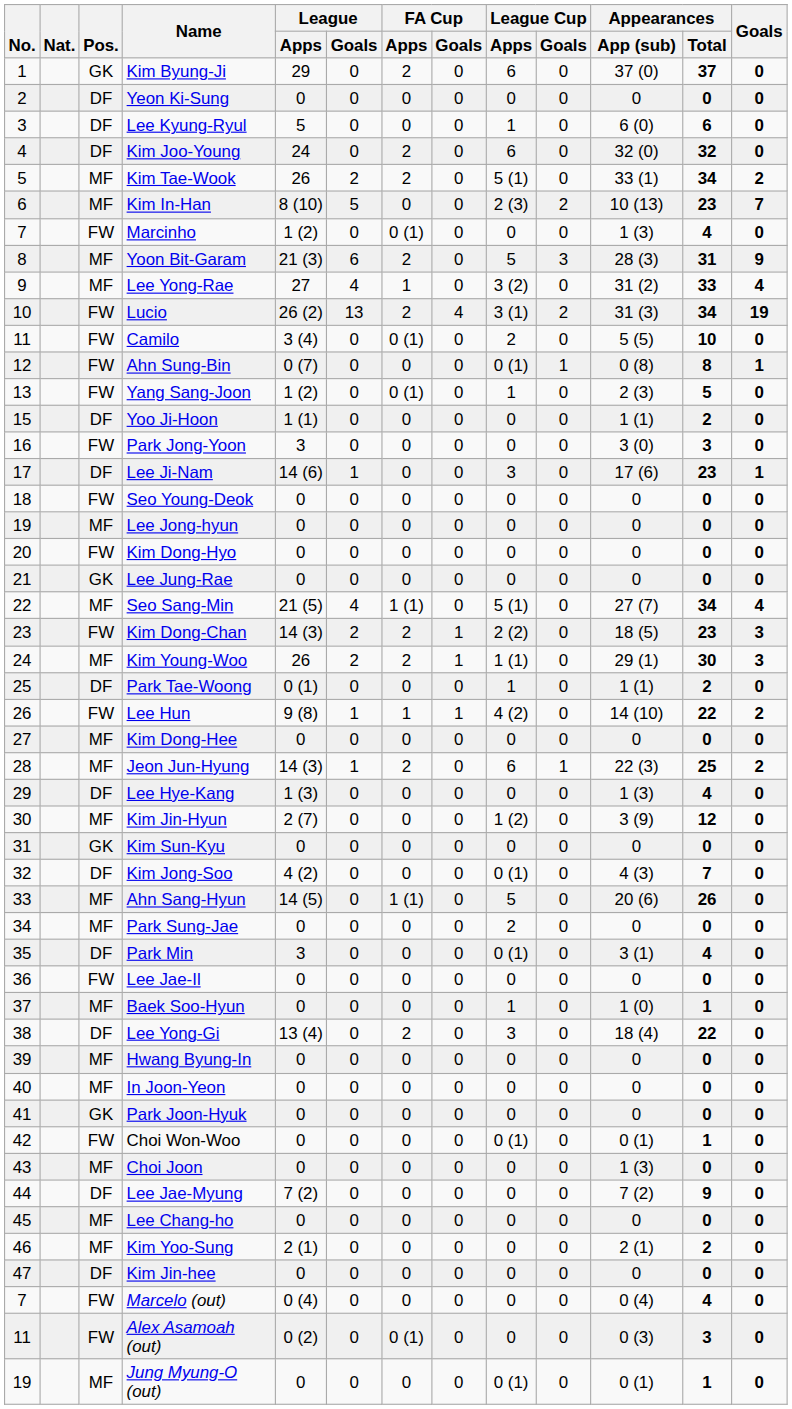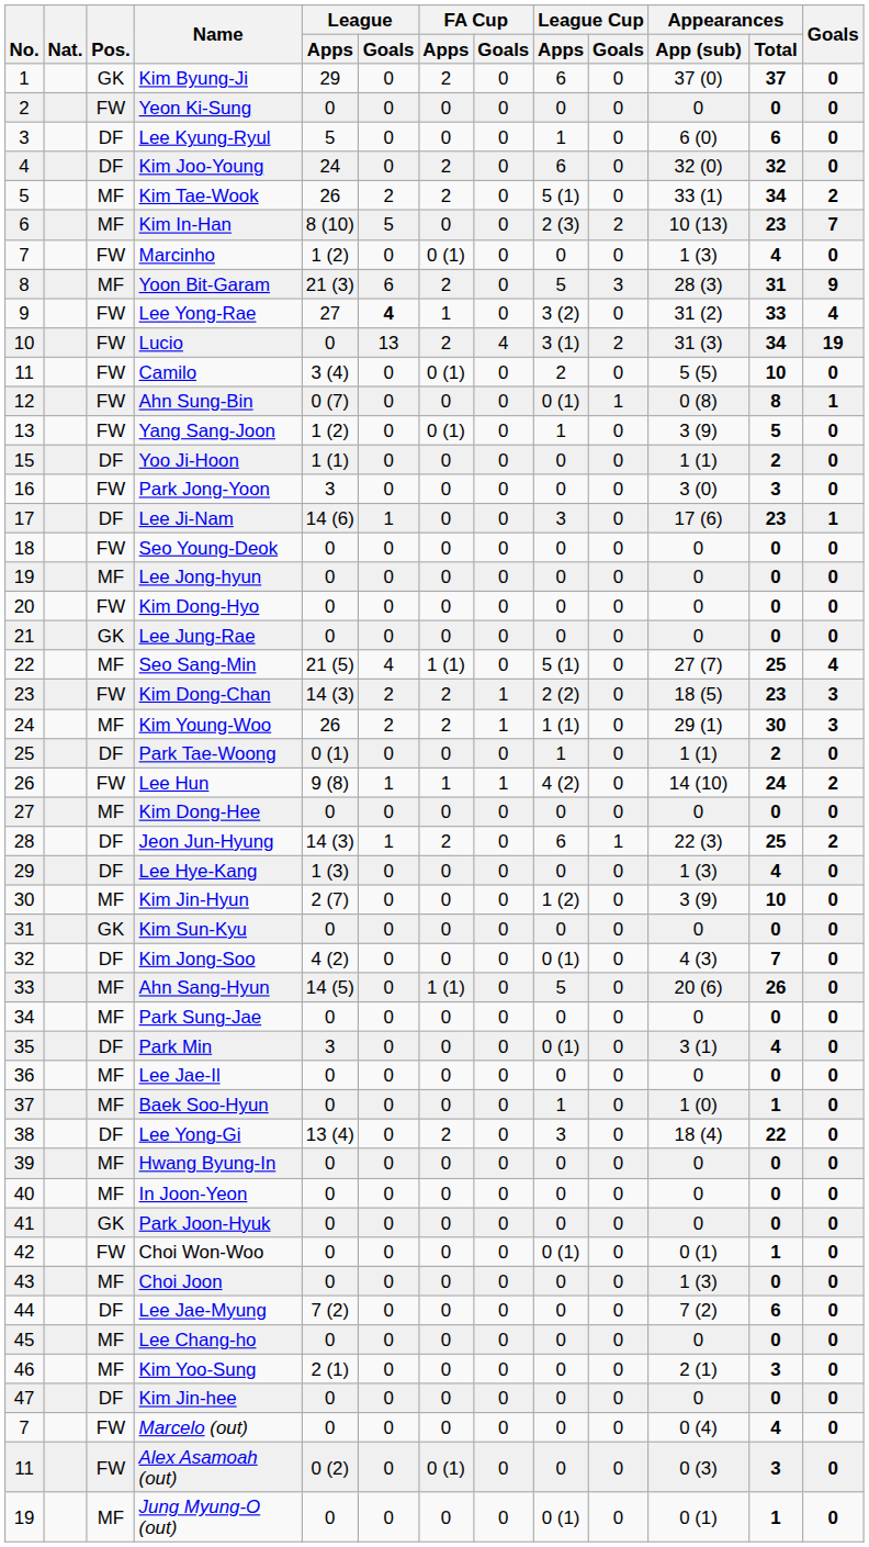 <table class="wikitable" style="font-size: 95%; text-align: center;">
 <tr>
 <th rowspan="2" style="vertical-align:bottom;">No.</th>
 <th rowspan="2" style="vertical-align:bottom;">Nat.</th>
 <th rowspan="2" style="vertical-align:bottom;">Pos.</th>
 <th rowspan="2" style="width:130px;">Name</th>
 <th colspan="2" style="width:80px;">League</th>
 <th colspan="2" style="width:80px;">FA Cup</th>
 <th colspan="2" style="width:80px;">League Cup</th>
 <th colspan="2" style="width:120px;">Appearances</th>
 <th rowspan="2" style="width:40px;">Goals</th>
 </tr>
 <tr>
 <th>Apps</th>
 <th>Goals</th>
 <th>Apps</th>
 <th>Goals</th>
 <th>Apps</th>
 <th>Goals</th>
 <th>App (sub)</th>
 <th>Total</th>
 </tr>
 <tr>
 <td>1</td>
 <td></td>
 <td>GK</td>
 <td align="left"><a href='#'>Kim Byung-Ji</a></td>
 <td>29</td>
 <td>0</td>
 <td>2</td>
 <td>0</td>
 <td>6</td>
 <td>0</td>
 <td>37 (0)</td>
 <td><strong>37</strong></td>
 <td><strong>0</strong></td>
 </tr>
 <tr style="background:#f0f0f0;">
 <td>2</td>
 <td></td>
-<td>DF</td>
+<td>FW</td>
 <td align="left"><a href='#'>Yeon Ki-Sung</a></td>
 <td>0</td>
 <td>0</td>
 <td>0</td>
 <td>0</td>
 <td>0</td>
 <td>0</td>
 <td>0</td>
 <td><strong>0</strong></td>
 <td><strong>0</strong></td>
 </tr>
 <tr>
 <td>3</td>
 <td></td>
 <td>DF</td>
 <td align="left"><a href='#'>Lee Kyung-Ryul</a></td>
 <td>5</td>
 <td>0</td>
 <td>0</td>
 <td>0</td>
 <td>1</td>
 <td>0</td>
 <td>6 (0)</td>
 <td><strong>6</strong></td>
 <td><strong>0</strong></td>
 </tr>
 <tr style="background:#f0f0f0;">
 <td>4</td>
 <td></td>
 <td>DF</td>
 <td align="left"><a href='#'>Kim Joo-Young</a></td>
 <td>24</td>
 <td>0</td>
 <td>2</td>
 <td>0</td>
 <td>6</td>
 <td>0</td>
 <td>32 (0)</td>
 <td><strong>32</strong></td>
 <td><strong>0</strong></td>
 </tr>
 <tr>
 <td>5</td>
 <td></td>
 <td>MF</td>
 <td align="left"><a href='#'>Kim Tae-Wook</a></td>
 <td>26</td>
 <td>2</td>
 <td>2</td>
 <td>0</td>
 <td>5 (1)</td>
 <td>0</td>
 <td>33 (1)</td>
 <td><strong>34</strong></td>
 <td><strong>2</strong></td>
 </tr>
 <tr style="background:#f0f0f0;">
 <td>6</td>
 <td></td>
 <td>MF</td>
 <td align="left"><a href='#'>Kim In-Han</a></td>
 <td>8 (10)</td>
 <td>5</td>
 <td>0</td>
 <td>0</td>
 <td>2 (3)</td>
 <td>2</td>
 <td>10 (13)</td>
 <td><strong>23</strong></td>
 <td><strong>7</strong></td>
 </tr>
 <tr>
 <td>7</td>
 <td></td>
 <td>FW</td>
 <td align="left"><a href='#'>Marcinho</a></td>
 <td>1 (2)</td>
 <td>0</td>
 <td>0 (1)</td>
 <td>0</td>
 <td>0</td>
 <td>0</td>
 <td>1 (3)</td>
 <td><strong>4</strong></td>
 <td><strong>0</strong></td>
 </tr>
 <tr style="background:#f0f0f0;">
 <td>8</td>
 <td></td>
 <td>MF</td>
 <td align="left"><a href='#'>Yoon Bit-Garam</a></td>
 <td>21 (3)</td>
 <td>6</td>
 <td>2</td>
 <td>0</td>
 <td>5</td>
 <td>3</td>
 <td>28 (3)</td>
 <td><strong>31</strong></td>
 <td><strong>9</strong></td>
 </tr>
 <tr>
 <td>9</td>
 <td></td>
-<td>MF</td>
+<td>FW</td>
 <td align="left"><a href='#'>Lee Yong-Rae</a></td>
 <td>27</td>
-<td>4</td>
+<td><strong>4</strong></td>
 <td>1</td>
 <td>0</td>
 <td>3 (2)</td>
 <td>0</td>
 <td>31 (2)</td>
 <td><strong>33</strong></td>
 <td><strong>4</strong></td>
 </tr>
 <tr style="background:#f0f0f0;">
 <td>10</td>
 <td></td>
 <td>FW</td>
 <td align="left"><a href='#'>Lucio</a></td>
-<td>26 (2)</td>
+<td>0</td>
 <td>13</td>
 <td>2</td>
 <td>4</td>
 <td>3 (1)</td>
 <td>2</td>
 <td>31 (3)</td>
 <td><strong>34</strong></td>
 <td><strong>19</strong></td>
 </tr>
 <tr>
 <td>11</td>
 <td></td>
 <td>FW</td>
 <td align="left"><a href='#'>Camilo</a></td>
 <td>3 (4)</td>
 <td>0</td>
 <td>0 (1)</td>
 <td>0</td>
 <td>2</td>
 <td>0</td>
 <td>5 (5)</td>
 <td><strong>10</strong></td>
 <td><strong>0</strong></td>
 </tr>
 <tr style="background:#f0f0f0;">
 <td>12</td>
 <td></td>
 <td>FW</td>
 <td align="left"><a href='#'>Ahn Sung-Bin</a></td>
 <td>0 (7)</td>
 <td>0</td>
 <td>0</td>
 <td>0</td>
 <td>0 (1)</td>
 <td>1</td>
 <td>0 (8)</td>
 <td><strong>8</strong></td>
 <td><strong>1</strong></td>
 </tr>
 <tr>
 <td>13</td>
 <td></td>
 <td>FW</td>
 <td align="left"><a href='#'>Yang Sang-Joon</a></td>
 <td>1 (2)</td>
 <td>0</td>
 <td>0 (1)</td>
 <td>0</td>
 <td>1</td>
 <td>0</td>
-<td>2 (3)</td>
+<td>3 (9)</td>
 <td><strong>5</strong></td>
 <td><strong>0</strong></td>
 </tr>
 <tr style="background:#f0f0f0;">
 <td>15</td>
 <td></td>
 <td>DF</td>
 <td align="left"><a href='#'>Yoo Ji-Hoon</a></td>
 <td>1 (1)</td>
 <td>0</td>
 <td>0</td>
 <td>0</td>
 <td>0</td>
 <td>0</td>
 <td>1 (1)</td>
 <td><strong>2</strong></td>
 <td><strong>0</strong></td>
 </tr>
 <tr>
 <td>16</td>
 <td></td>
 <td>FW</td>
 <td align="left"><a href='#'>Park Jong-Yoon</a></td>
 <td>3</td>
 <td>0</td>
 <td>0</td>
 <td>0</td>
 <td>0</td>
 <td>0</td>
 <td>3 (0)</td>
 <td><strong>3</strong></td>
 <td><strong>0</strong></td>
 </tr>
 <tr style="background:#f0f0f0;">
 <td>17</td>
 <td></td>
 <td>DF</td>
 <td align="left"><a href='#'>Lee Ji-Nam</a></td>
 <td>14 (6)</td>
 <td>1</td>
 <td>0</td>
 <td>0</td>
 <td>3</td>
 <td>0</td>
 <td>17 (6)</td>
 <td><strong>23</strong></td>
 <td><strong>1</strong></td>
 </tr>
 <tr>
 <td>18</td>
 <td></td>
 <td>FW</td>
 <td align="left"><a href='#'>Seo Young-Deok</a></td>
 <td>0</td>
 <td>0</td>
 <td>0</td>
 <td>0</td>
 <td>0</td>
 <td>0</td>
 <td>0</td>
 <td><strong>0</strong></td>
 <td><strong>0</strong></td>
 </tr>
 <tr style="background:#f0f0f0;">
 <td>19</td>
 <td></td>
 <td>MF</td>
 <td align="left"><a href='#'>Lee Jong-hyun</a></td>
 <td>0</td>
 <td>0</td>
 <td>0</td>
 <td>0</td>
 <td>0</td>
 <td>0</td>
 <td>0</td>
 <td><strong>0</strong></td>
 <td><strong>0</strong></td>
 </tr>
 <tr>
 <td>20</td>
 <td></td>
 <td>FW</td>
 <td align="left"><a href='#'>Kim Dong-Hyo</a></td>
 <td>0</td>
 <td>0</td>
 <td>0</td>
 <td>0</td>
 <td>0</td>
 <td>0</td>
 <td>0</td>
 <td><strong>0</strong></td>
 <td><strong>0</strong></td>
 </tr>
 <tr style="background:#f0f0f0;">
 <td>21</td>
 <td></td>
 <td>GK</td>
 <td align="left"><a href='#'>Lee Jung-Rae</a></td>
 <td>0</td>
 <td>0</td>
 <td>0</td>
 <td>0</td>
 <td>0</td>
 <td>0</td>
 <td>0</td>
 <td><strong>0</strong></td>
 <td><strong>0</strong></td>
 </tr>
 <tr>
 <td>22</td>
 <td></td>
 <td>MF</td>
 <td align="left"><a href='#'>Seo Sang-Min</a></td>
 <td>21 (5)</td>
 <td>4</td>
 <td>1 (1)</td>
 <td>0</td>
 <td>5 (1)</td>
 <td>0</td>
 <td>27 (7)</td>
-<td><strong>34</strong></td>
+<td><strong>25</strong></td>
 <td><strong>4</strong></td>
 </tr>
 <tr style="background:#f0f0f0;">
 <td>23</td>
 <td></td>
 <td>FW</td>
 <td align="left"><a href='#'>Kim Dong-Chan</a></td>
 <td>14 (3)</td>
 <td>2</td>
 <td>2</td>
 <td>1</td>
 <td>2 (2)</td>
 <td>0</td>
 <td>18 (5)</td>
 <td><strong>23</strong></td>
 <td><strong>3</strong></td>
 </tr>
 <tr>
 <td>24</td>
 <td></td>
 <td>MF</td>
 <td align="left"><a href='#'>Kim Young-Woo</a></td>
 <td>26</td>
 <td>2</td>
 <td>2</td>
 <td>1</td>
 <td>1 (1)</td>
 <td>0</td>
 <td>29 (1)</td>
 <td><strong>30</strong></td>
 <td><strong>3</strong></td>
 </tr>
 <tr style="background:#f0f0f0;">
 <td>25</td>
 <td></td>
 <td>DF</td>
 <td align="left"><a href='#'>Park Tae-Woong</a></td>
 <td>0 (1)</td>
 <td>0</td>
 <td>0</td>
 <td>0</td>
 <td>1</td>
 <td>0</td>
 <td>1 (1)</td>
 <td><strong>2</strong></td>
 <td><strong>0</strong></td>
 </tr>
 <tr>
 <td>26</td>
 <td></td>
 <td>FW</td>
 <td align="left"><a href='#'>Lee Hun</a></td>
 <td>9 (8)</td>
 <td>1</td>
 <td>1</td>
 <td>1</td>
 <td>4 (2)</td>
 <td>0</td>
 <td>14 (10)</td>
-<td><strong>22</strong></td>
+<td><strong>24</strong></td>
 <td><strong>2</strong></td>
 </tr>
 <tr style="background:#f0f0f0;">
 <td>27</td>
 <td></td>
 <td>MF</td>
 <td align="left"><a href='#'>Kim Dong-Hee</a></td>
 <td>0</td>
 <td>0</td>
 <td>0</td>
 <td>0</td>
 <td>0</td>
 <td>0</td>
 <td>0</td>
 <td><strong>0</strong></td>
 <td><strong>0</strong></td>
 </tr>
 <tr>
 <td>28</td>
 <td></td>
-<td>MF</td>
+<td>DF</td>
 <td align="left"><a href='#'>Jeon Jun-Hyung</a></td>
 <td>14 (3)</td>
 <td>1</td>
 <td>2</td>
 <td>0</td>
 <td>6</td>
 <td>1</td>
 <td>22 (3)</td>
 <td><strong>25</strong></td>
 <td><strong>2</strong></td>
 </tr>
 <tr style="background:#f0f0f0;">
 <td>29</td>
 <td></td>
 <td>DF</td>
 <td align="left"><a href='#'>Lee Hye-Kang</a></td>
 <td>1 (3)</td>
 <td>0</td>
 <td>0</td>
 <td>0</td>
 <td>0</td>
 <td>0</td>
 <td>1 (3)</td>
 <td><strong>4</strong></td>
 <td><strong>0</strong></td>
 </tr>
 <tr>
 <td>30</td>
 <td></td>
 <td>MF</td>
 <td align="left"><a href='#'>Kim Jin-Hyun</a></td>
 <td>2 (7)</td>
 <td>0</td>
 <td>0</td>
 <td>0</td>
 <td>1 (2)</td>
 <td>0</td>
 <td>3 (9)</td>
-<td><strong>12</strong></td>
+<td><strong>10</strong></td>
 <td><strong>0</strong></td>
 </tr>
 <tr style="background:#f0f0f0;">
 <td>31</td>
 <td></td>
 <td>GK</td>
 <td align="left"><a href='#'>Kim Sun-Kyu</a></td>
 <td>0</td>
 <td>0</td>
 <td>0</td>
 <td>0</td>
 <td>0</td>
 <td>0</td>
 <td>0</td>
 <td><strong>0</strong></td>
 <td><strong>0</strong></td>
 </tr>
 <tr>
 <td>32</td>
 <td></td>
 <td>DF</td>
 <td align="left"><a href='#'>Kim Jong-Soo</a></td>
 <td>4 (2)</td>
 <td>0</td>
 <td>0</td>
 <td>0</td>
 <td>0 (1)</td>
 <td>0</td>
 <td>4 (3)</td>
 <td><strong>7</strong></td>
 <td><strong>0</strong></td>
 </tr>
 <tr style="background:#f0f0f0;">
 <td>33</td>
 <td></td>
 <td>MF</td>
 <td align="left"><a href='#'>Ahn Sang-Hyun</a></td>
 <td>14 (5)</td>
 <td>0</td>
 <td>1 (1)</td>
 <td>0</td>
 <td>5</td>
 <td>0</td>
 <td>20 (6)</td>
 <td><strong>26</strong></td>
 <td><strong>0</strong></td>
 </tr>
 <tr>
 <td>34</td>
 <td></td>
 <td>MF</td>
 <td align="left"><a href='#'>Park Sung-Jae</a></td>
 <td>0</td>
 <td>0</td>
 <td>0</td>
 <td>0</td>
-<td>2</td>
+<td>0</td>
 <td>0</td>
 <td>0</td>
 <td><strong>0</strong></td>
 <td><strong>0</strong></td>
 </tr>
 <tr style="background:#f0f0f0;">
 <td>35</td>
 <td></td>
 <td>DF</td>
 <td align="left"><a href='#'>Park Min</a></td>
 <td>3</td>
 <td>0</td>
 <td>0</td>
 <td>0</td>
 <td>0 (1)</td>
 <td>0</td>
 <td>3 (1)</td>
 <td><strong>4</strong></td>
 <td><strong>0</strong></td>
 </tr>
 <tr>
 <td>36</td>
 <td></td>
-<td>FW</td>
+<td>MF</td>
 <td align="left"><a href='#'>Lee Jae-Il</a></td>
 <td>0</td>
 <td>0</td>
 <td>0</td>
 <td>0</td>
 <td>0</td>
 <td>0</td>
 <td>0</td>
 <td><strong>0</strong></td>
 <td><strong>0</strong></td>
 </tr>
 <tr style="background:#f0f0f0;">
 <td>37</td>
 <td></td>
 <td>MF</td>
 <td align="left"><a href='#'>Baek Soo-Hyun</a></td>
 <td>0</td>
 <td>0</td>
 <td>0</td>
 <td>0</td>
 <td>1</td>
 <td>0</td>
 <td>1 (0)</td>
 <td><strong>1</strong></td>
 <td><strong>0</strong></td>
 </tr>
 <tr>
 <td>38</td>
 <td></td>
 <td>DF</td>
 <td align="left"><a href='#'>Lee Yong-Gi</a></td>
 <td>13 (4)</td>
 <td>0</td>
 <td>2</td>
 <td>0</td>
 <td>3</td>
 <td>0</td>
 <td>18 (4)</td>
 <td><strong>22</strong></td>
 <td><strong>0</strong></td>
 </tr>
 <tr style="background:#f0f0f0;">
 <td>39</td>
 <td></td>
 <td>MF</td>
 <td align="left"><a href='#'>Hwang Byung-In</a></td>
 <td>0</td>
 <td>0</td>
 <td>0</td>
 <td>0</td>
 <td>0</td>
 <td>0</td>
 <td>0</td>
 <td><strong>0</strong></td>
 <td><strong>0</strong></td>
 </tr>
 <tr>
 <td>40</td>
 <td></td>
 <td>MF</td>
 <td align="left"><a href='#'>In Joon-Yeon</a></td>
 <td>0</td>
 <td>0</td>
 <td>0</td>
 <td>0</td>
 <td>0</td>
 <td>0</td>
 <td>0</td>
 <td><strong>0</strong></td>
 <td><strong>0</strong></td>
 </tr>
 <tr style="background:#f0f0f0;">
 <td>41</td>
 <td></td>
 <td>GK</td>
 <td align="left"><a href='#'>Park Joon-Hyuk</a></td>
 <td>0</td>
 <td>0</td>
 <td>0</td>
 <td>0</td>
 <td>0</td>
 <td>0</td>
 <td>0</td>
 <td><strong>0</strong></td>
 <td><strong>0</strong></td>
 </tr>
 <tr>
 <td>42</td>
 <td></td>
 <td>FW</td>
 <td align="left">Choi Won-Woo</td>
 <td>0</td>
 <td>0</td>
 <td>0</td>
 <td>0</td>
 <td>0 (1)</td>
 <td>0</td>
 <td>0 (1)</td>
 <td><strong>1</strong></td>
 <td><strong>0</strong></td>
 </tr>
 <tr style="background:#f0f0f0;">
 <td>43</td>
 <td></td>
 <td>MF</td>
 <td align="left"><a href='#'>Choi Joon</a></td>
 <td>0</td>
 <td>0</td>
 <td>0</td>
 <td>0</td>
 <td>0</td>
 <td>0</td>
 <td>1 (3)</td>
 <td><strong>0</strong></td>
 <td><strong>0</strong></td>
 </tr>
 <tr>
 <td>44</td>
 <td></td>
 <td>DF</td>
 <td align="left"><a href='#'>Lee Jae-Myung</a></td>
 <td>7 (2)</td>
 <td>0</td>
 <td>0</td>
 <td>0</td>
 <td>0</td>
 <td>0</td>
 <td>7 (2)</td>
-<td><strong>9</strong></td>
+<td><strong>6</strong></td>
 <td><strong>0</strong></td>
 </tr>
 <tr style="background:#f0f0f0;">
 <td>45</td>
 <td></td>
 <td>MF</td>
 <td align="left"><a href='#'>Lee Chang-ho</a></td>
 <td>0</td>
 <td>0</td>
 <td>0</td>
 <td>0</td>
 <td>0</td>
 <td>0</td>
 <td>0</td>
 <td><strong>0</strong></td>
 <td><strong>0</strong></td>
 </tr>
 <tr>
 <td>46</td>
 <td></td>
 <td>MF</td>
 <td align="left"><a href='#'>Kim Yoo-Sung</a></td>
 <td>2 (1)</td>
 <td>0</td>
 <td>0</td>
 <td>0</td>
 <td>0</td>
 <td>0</td>
 <td>2 (1)</td>
-<td><strong>2</strong></td>
+<td><strong>3</strong></td>
 <td><strong>0</strong></td>
 </tr>
 <tr style="background:#f0f0f0;">
 <td>47</td>
 <td></td>
 <td>DF</td>
 <td align="left"><a href='#'>Kim Jin-hee</a></td>
 <td>0</td>
 <td>0</td>
 <td>0</td>
 <td>0</td>
 <td>0</td>
 <td>0</td>
 <td>0</td>
 <td><strong>0</strong></td>
 <td><strong>0</strong></td>
 </tr>
 <tr>
 <td>7</td>
 <td></td>
 <td>FW</td>
 <td align="left"><em><a href='#'>Marcelo</a> (out)</em></td>
-<td>0 (4)</td>
+<td>0</td>
 <td>0</td>
 <td>0</td>
 <td>0</td>
 <td>0</td>
 <td>0</td>
 <td>0 (4)</td>
 <td><strong>4</strong></td>
 <td><strong>0</strong></td>
 </tr>
 <tr style="background:#f0f0f0;">
 <td>11</td>
 <td></td>
 <td>FW</td>
 <td align="left"><em><a href='#'>Alex Asamoah</a> (out)</em></td>
 <td>0 (2)</td>
 <td>0</td>
 <td>0 (1)</td>
 <td>0</td>
 <td>0</td>
 <td>0</td>
 <td>0 (3)</td>
 <td><strong>3</strong></td>
 <td><strong>0</strong></td>
 </tr>
 <tr>
 <td>19</td>
 <td></td>
 <td>MF</td>
 <td align="left"><em><a href='#'>Jung Myung-O</a> (out)</em></td>
 <td>0</td>
 <td>0</td>
 <td>0</td>
 <td>0</td>
 <td>0 (1)</td>
 <td>0</td>
 <td>0 (1)</td>
 <td><strong>1</strong></td>
 <td><strong>0</strong></td>
 </tr>
 </table>
